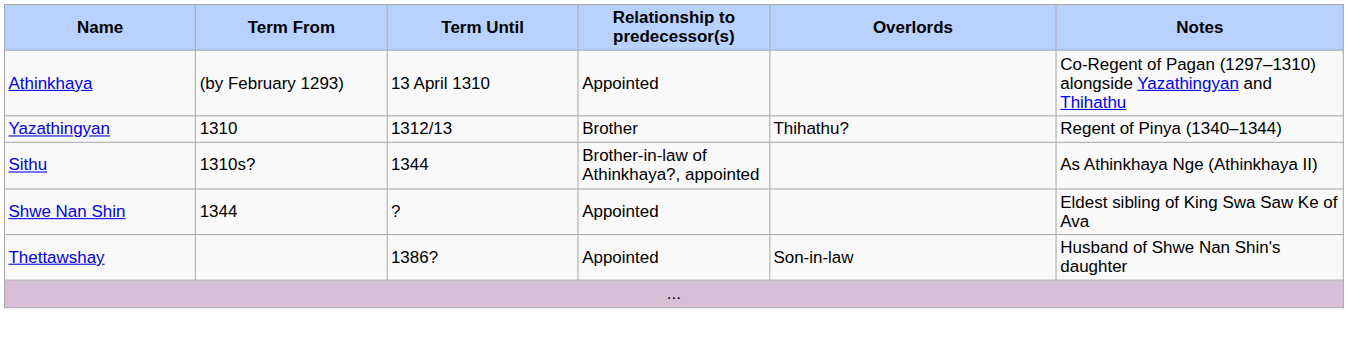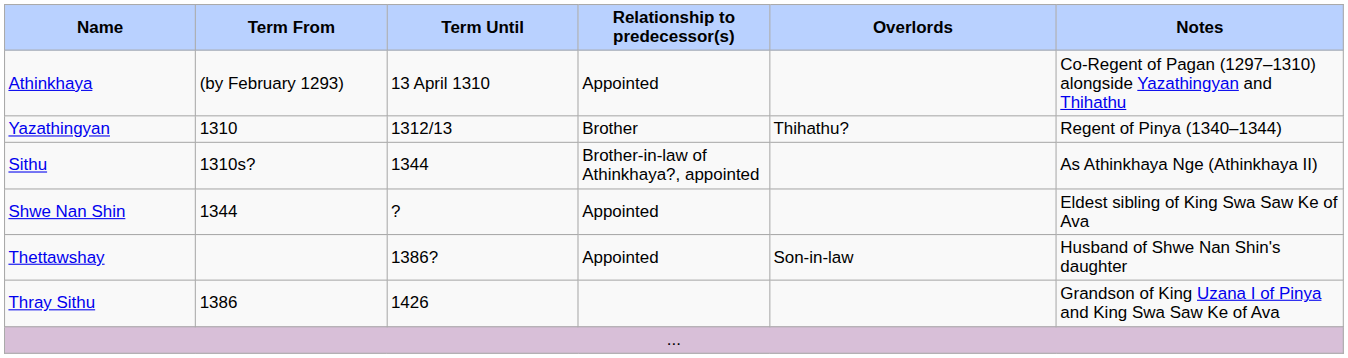 <table width=100% class="wikitable">
 <tr>
 <th style="background-color:#B9D1FF" width=10%>Name</th>
 <th style="background-color:#B9D1FF" width=10%>Term From</th>
 <th style="background-color:#B9D1FF" width=10%>Term Until</th>
 <th style="background-color:#B9D1FF" width=10%>Relationship to predecessor(s)</th>
 <th style="background-color:#B9D1FF" width=15%>Overlords</th>
 <th style="background-color:#B9D1FF" width=15%>Notes</th>
 </tr>
 <tr>
 <td><a href='#'>Athinkhaya</a></td>
 <td> (by February 1293)</td>
 <td>13 April 1310</td>
 <td>Appointed</td>
 <td></td>
 <td>Co-Regent of Pagan (1297–1310) alongside <a href='#'>Yazathingyan</a> and <a href='#'>Thihathu</a></td>
 </tr>
 <tr>
 <td><a href='#'>Yazathingyan</a></td>
 <td>1310</td>
 <td>1312/13</td>
 <td>Brother</td>
 <td>Thihathu?</td>
 <td>Regent of Pinya (1340–1344)</td>
 </tr>
 <tr>
 <td><a href='#'>Sithu</a></td>
 <td>1310s?</td>
 <td>1344</td>
 <td>Brother-in-law of Athinkhaya?, appointed</td>
 <td></td>
 <td>As Athinkhaya Nge (Athinkhaya II)</td>
 </tr>
 <tr>
 <td><a href='#'>Shwe Nan Shin</a></td>
 <td> 1344</td>
 <td>?</td>
 <td>Appointed</td>
 <td></td>
 <td>Eldest sibling of King Swa Saw Ke of Ava</td>
 </tr>
 <tr>
 <td><a href='#'>Thettawshay</a></td>
 <td></td>
 <td> 1386?</td>
 <td>Appointed</td>
 <td>Son-in-law</td>
 <td>Husband of Shwe Nan Shin's daughter</td>
 </tr>
 <tr>
+<td><a href='#'>Thray Sithu</a></td>
+<td> 1386</td>
+<td>1426</td>
+<td></td>
+<td></td>
+<td>Grandson of King <a href='#'>Uzana I of Pinya</a> and King Swa Saw Ke of Ava</td>
+</tr>
+<tr>
 <td align="center" colspan=6 style="background-color:#D8BFD8">...</td>
 </tr>
 </table>
